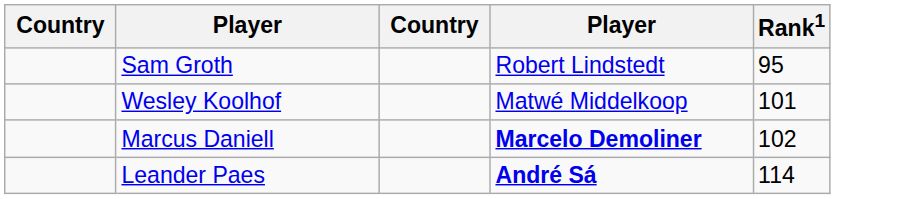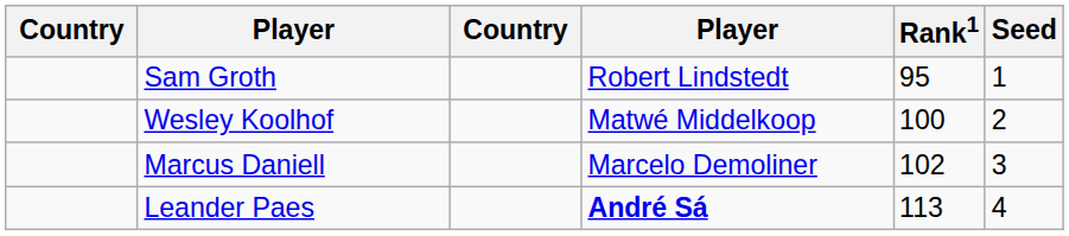 <table class="sortable wikitable">
 <tr>
 <th width="70">Country</th>
 <th width="175">Player</th>
 <th width="70">Country</th>
 <th width="175">Player</th>
 <th>Rank<sup>1</sup></th>
+<th>Seed</th>
 </tr>
 <tr>
 <td></td>
 <td><a href='#'>Sam Groth</a></td>
 <td></td>
 <td><a href='#'>Robert Lindstedt</a></td>
 <td>95</td>
+<td>1</td>
 </tr>
 <tr>
 <td></td>
 <td><a href='#'>Wesley Koolhof</a></td>
 <td></td>
 <td><a href='#'>Matwé Middelkoop</a></td>
-<td>101</td>
+<td>100</td>
+<td>2</td>
 </tr>
 <tr>
 <td></td>
 <td><a href='#'>Marcus Daniell</a></td>
 <td></td>
-<td><strong><a href='#'>Marcelo Demoliner</a></strong></td>
+<td><a href='#'>Marcelo Demoliner</a></td>
 <td>102</td>
+<td>3</td>
 </tr>
 <tr>
 <td></td>
 <td><a href='#'>Leander Paes</a></td>
 <td></td>
 <td><strong><a href='#'>André Sá</a></strong></td>
-<td>114</td>
+<td>113</td>
+<td>4</td>
 </tr>
 </table>
